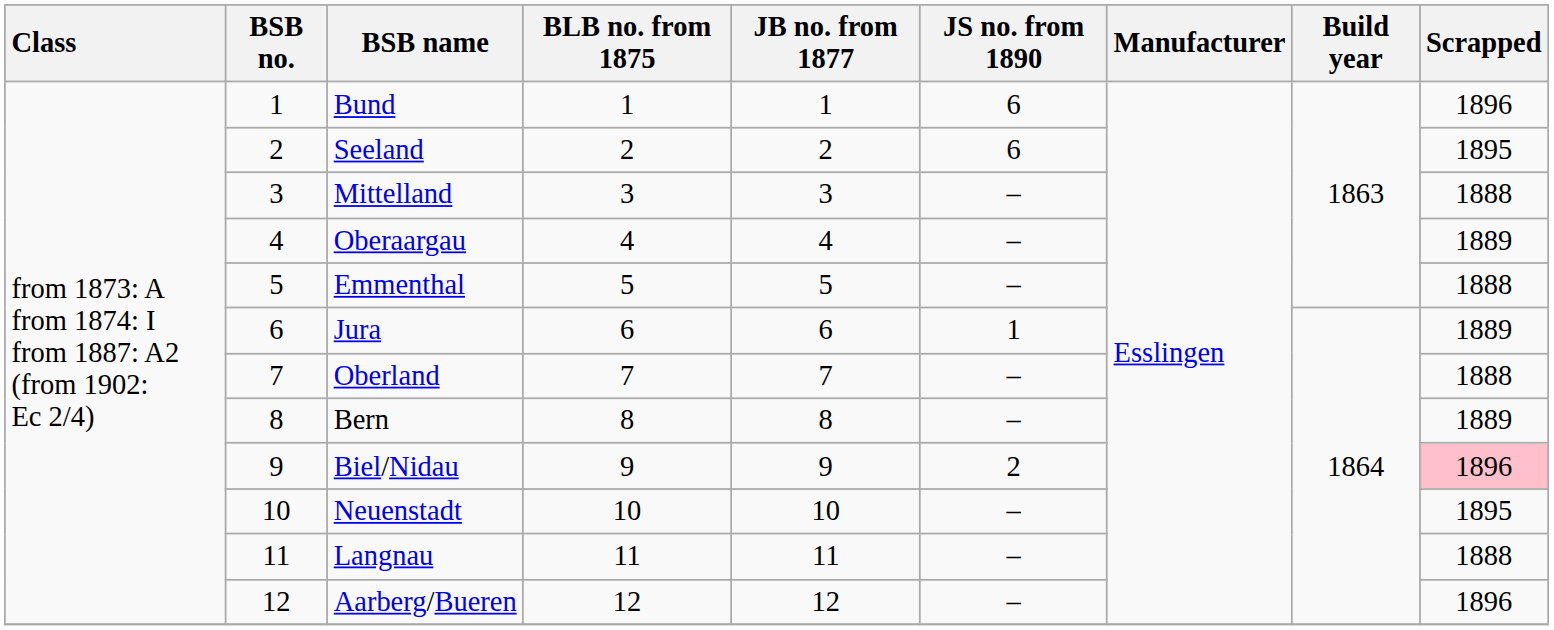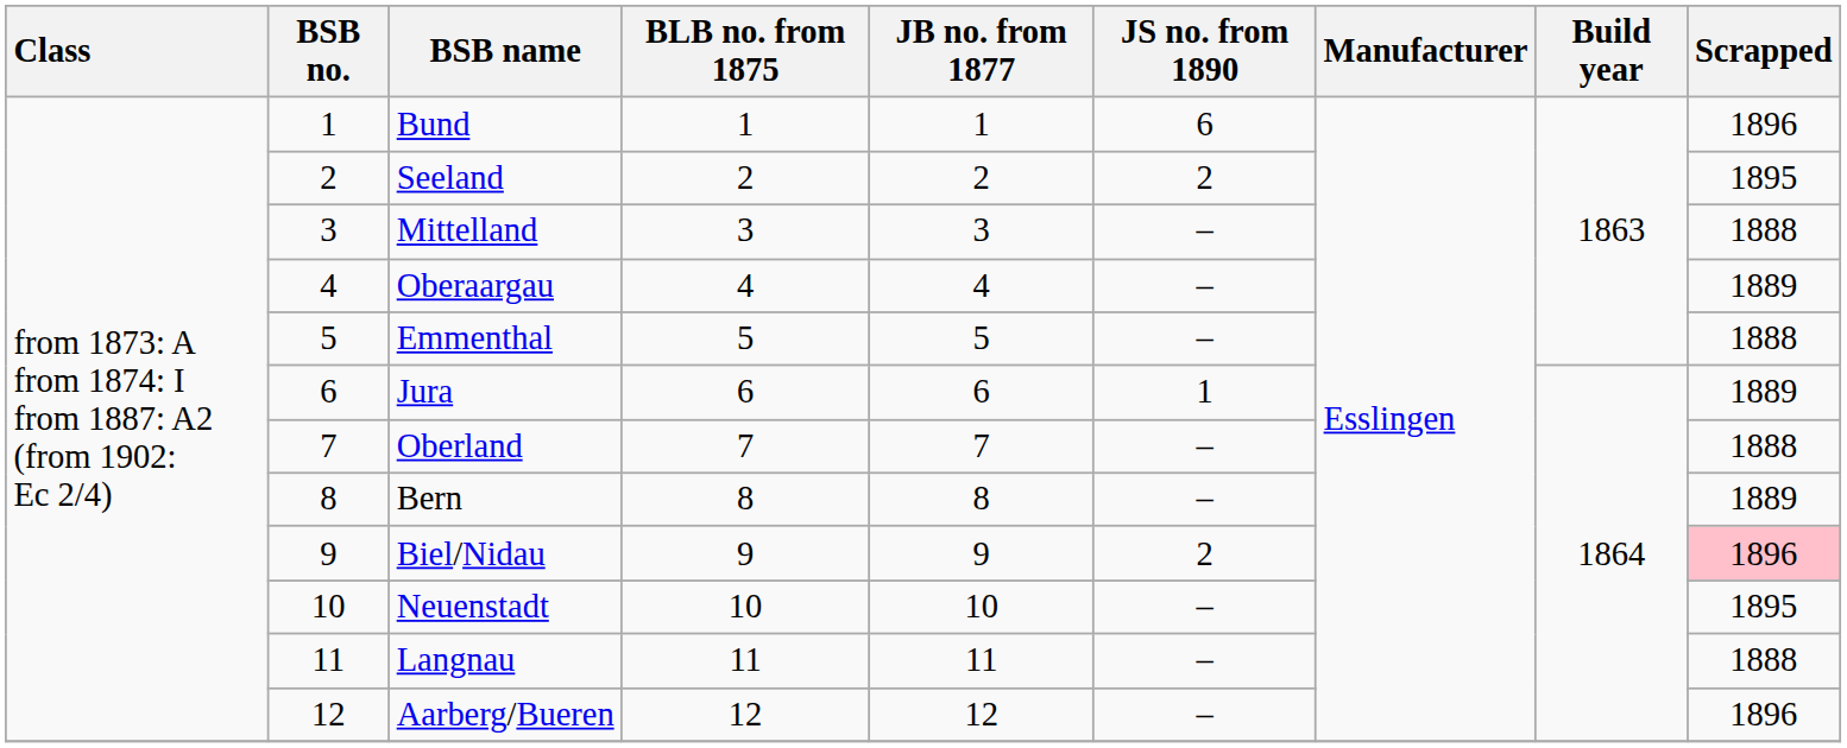 <table class="wikitable" style="text-align:center">
 <tr>
 <th style="text-align:left">Class</th>
 <th>BSB no.</th>
 <th>BSB name</th>
 <th>BLB no. from 1875</th>
 <th>JB no. from 1877</th>
 <th>JS no. from 1890</th>
 <th>Manufacturer</th>
 <th>Build year</th>
 <th>Scrapped</th>
 </tr>
 <tr>
 <td rowspan="12" style="text-align:left">from 1873: A<br>from 1874: I<br>from 1887: A2<br>(from 1902: Ec 2/4)</td>
 <td>1</td>
 <td style="text-align:left"><a href='#'>Bund</a></td>
 <td>1</td>
 <td>1</td>
 <td>6</td>
 <td rowspan="12" style="text-align:left"><a href='#'>Esslingen</a></td>
 <td rowspan="5">1863</td>
 <td>1896</td>
 </tr>
 <tr>
 <td>2</td>
 <td style="text-align:left"><a href='#'>Seeland</a></td>
 <td>2</td>
 <td>2</td>
-<td>6</td>
+<td>2</td>
 <td>1895</td>
 </tr>
 <tr>
 <td>3</td>
 <td style="text-align:left"><a href='#'>Mittelland</a></td>
 <td>3</td>
 <td>3</td>
 <td>–</td>
 <td>1888</td>
 </tr>
 <tr>
 <td>4</td>
 <td style="text-align:left"><a href='#'>Oberaargau</a></td>
 <td>4</td>
 <td>4</td>
 <td>–</td>
 <td>1889</td>
 </tr>
 <tr>
 <td>5</td>
 <td style="text-align:left"><a href='#'>Emmenthal</a></td>
 <td>5</td>
 <td>5</td>
 <td>–</td>
 <td>1888</td>
 </tr>
 <tr>
 <td>6</td>
 <td style="text-align:left"><a href='#'>Jura</a></td>
 <td>6</td>
 <td>6</td>
 <td>1</td>
 <td rowspan="7">1864</td>
 <td>1889</td>
 </tr>
 <tr>
 <td>7</td>
 <td style="text-align:left"><a href='#'>Oberland</a></td>
 <td>7</td>
 <td>7</td>
 <td>–</td>
 <td>1888</td>
 </tr>
 <tr>
 <td>8</td>
 <td style="text-align:left">Bern</td>
 <td>8</td>
 <td>8</td>
 <td>–</td>
 <td>1889</td>
 </tr>
 <tr>
 <td>9</td>
 <td style="text-align:left"><a href='#'>Biel</a>/<a href='#'>Nidau</a></td>
 <td>9</td>
 <td>9</td>
 <td>2</td>
 <td style="background: pink;">1896</td>
 </tr>
 <tr>
 <td>10</td>
 <td style="text-align:left"><a href='#'>Neuenstadt</a></td>
 <td>10</td>
 <td>10</td>
 <td>–</td>
 <td>1895</td>
 </tr>
 <tr>
 <td>11</td>
 <td style="text-align:left"><a href='#'>Langnau</a></td>
 <td>11</td>
 <td>11</td>
 <td>–</td>
 <td>1888</td>
 </tr>
 <tr>
 <td>12</td>
 <td style="text-align:left"><a href='#'>Aarberg</a>/<a href='#'>Bueren</a></td>
 <td>12</td>
 <td>12</td>
 <td>–</td>
 <td>1896</td>
 </tr>
 <tr>
 </tr>
 </table>
